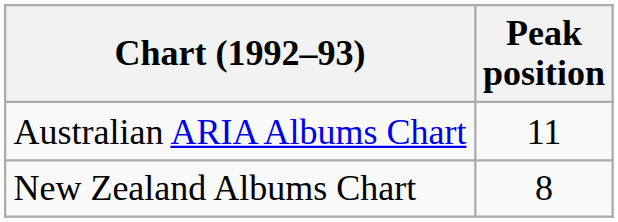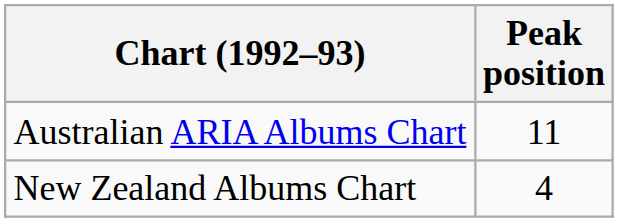 <table class="wikitable">
 <tr>
 <th align="left">Chart (1992–93)</th>
 <th align="center">Peak<br>position</th>
 </tr>
 <tr>
 <td align="left">Australian <a href='#'>ARIA Albums Chart</a></td>
 <td align="center">11</td>
 </tr>
 <tr>
 <td align="left">New Zealand Albums Chart</td>
-<td align="center">8</td>
+<td align="center">4</td>
 </tr>
 </table>
